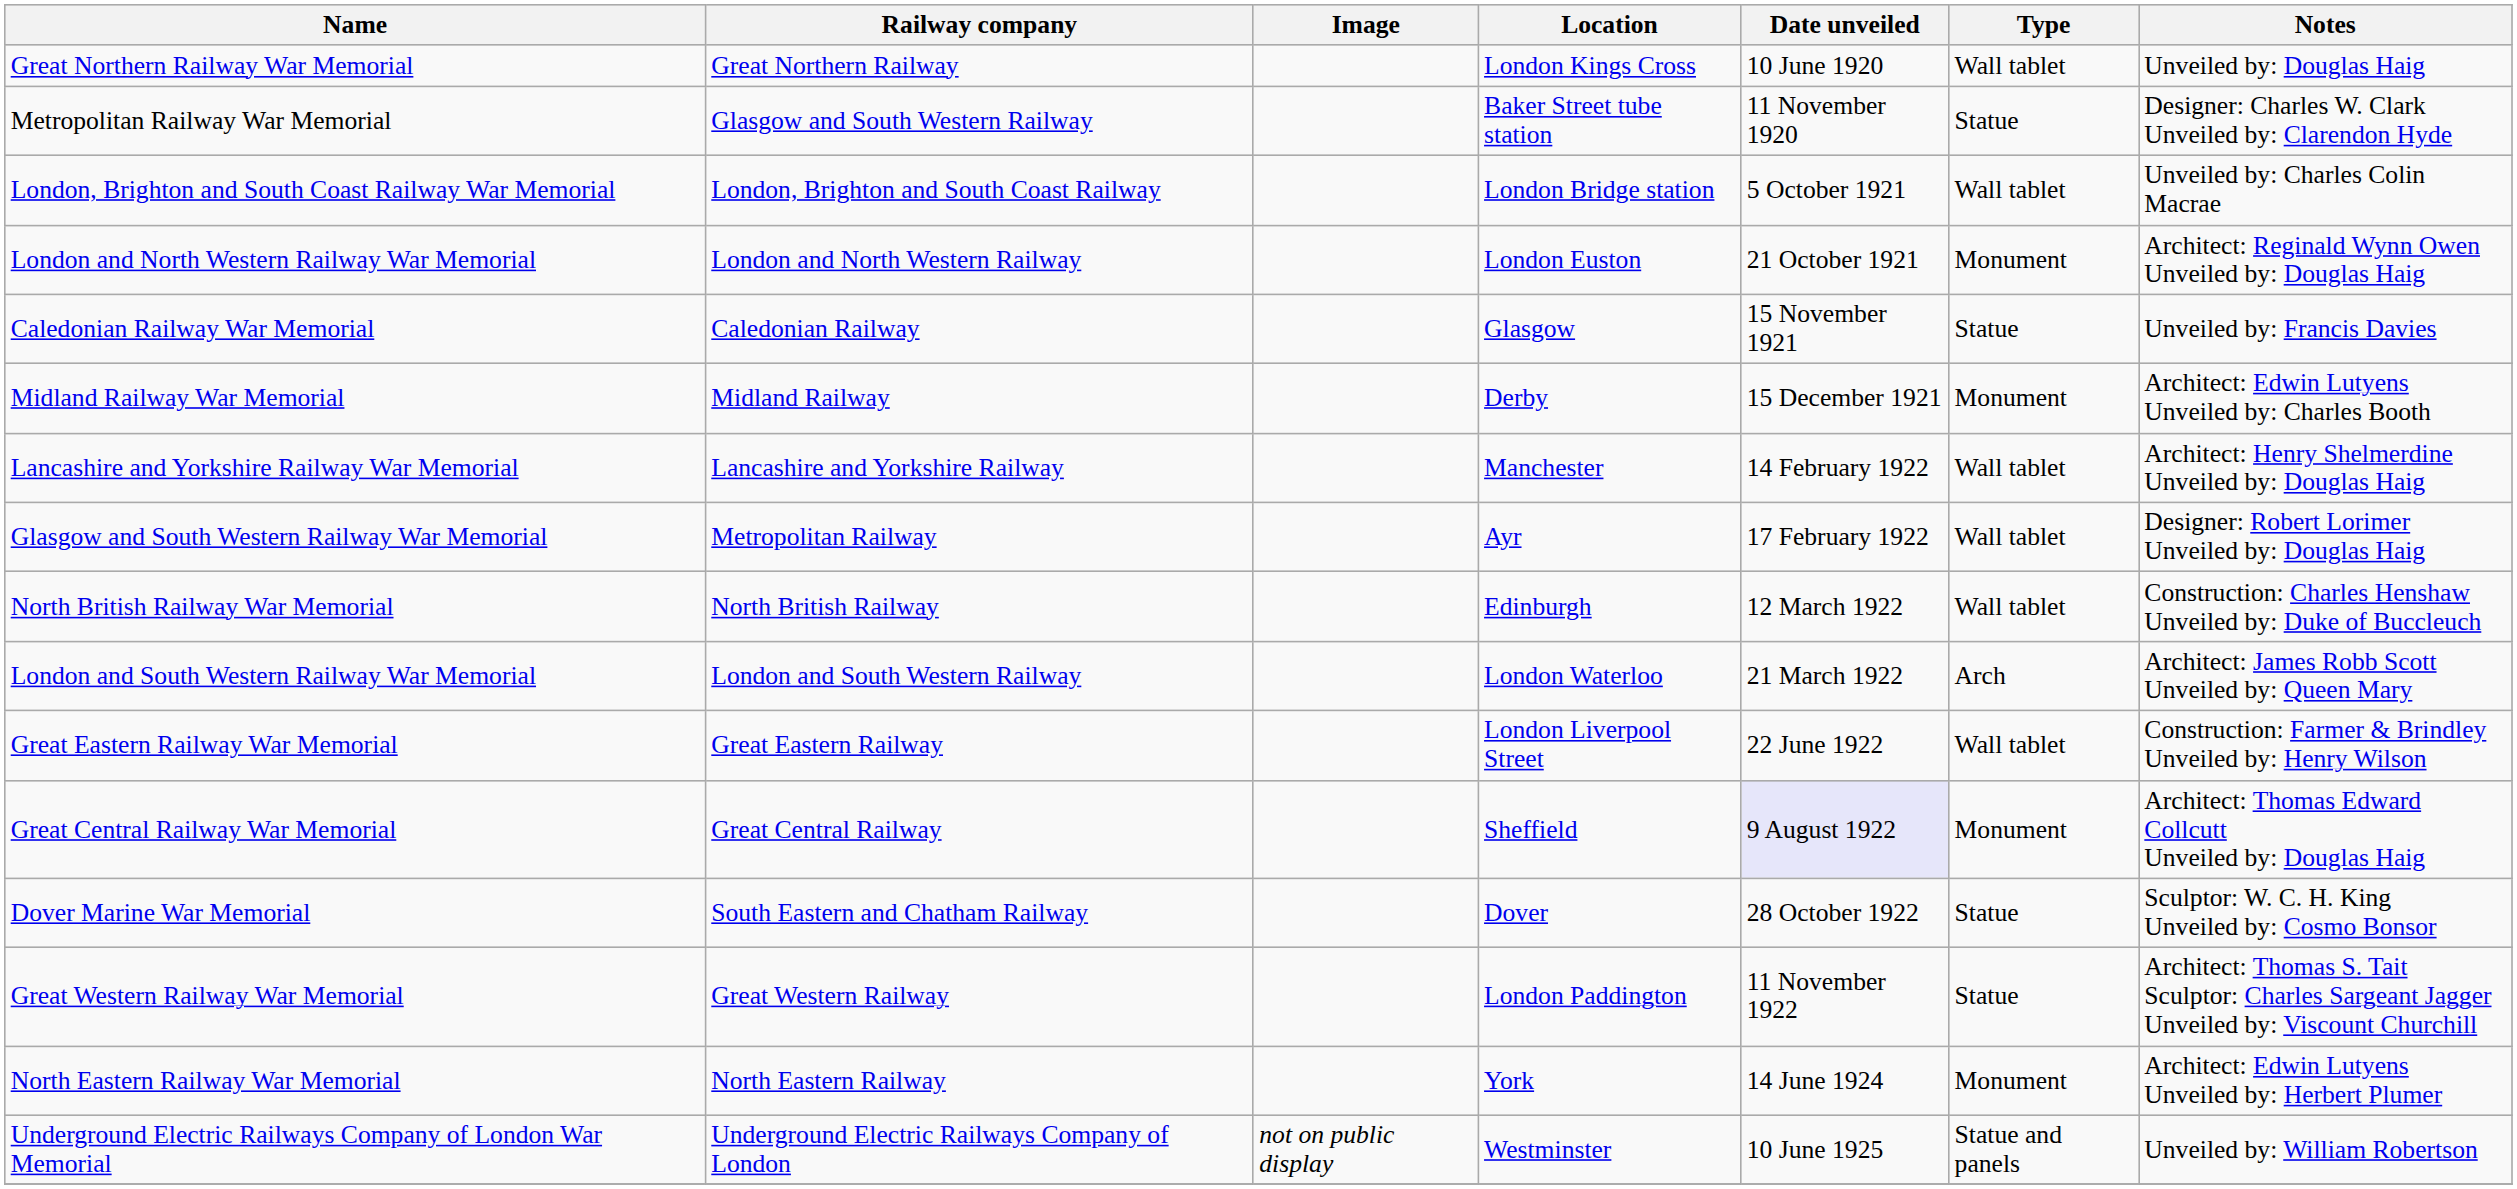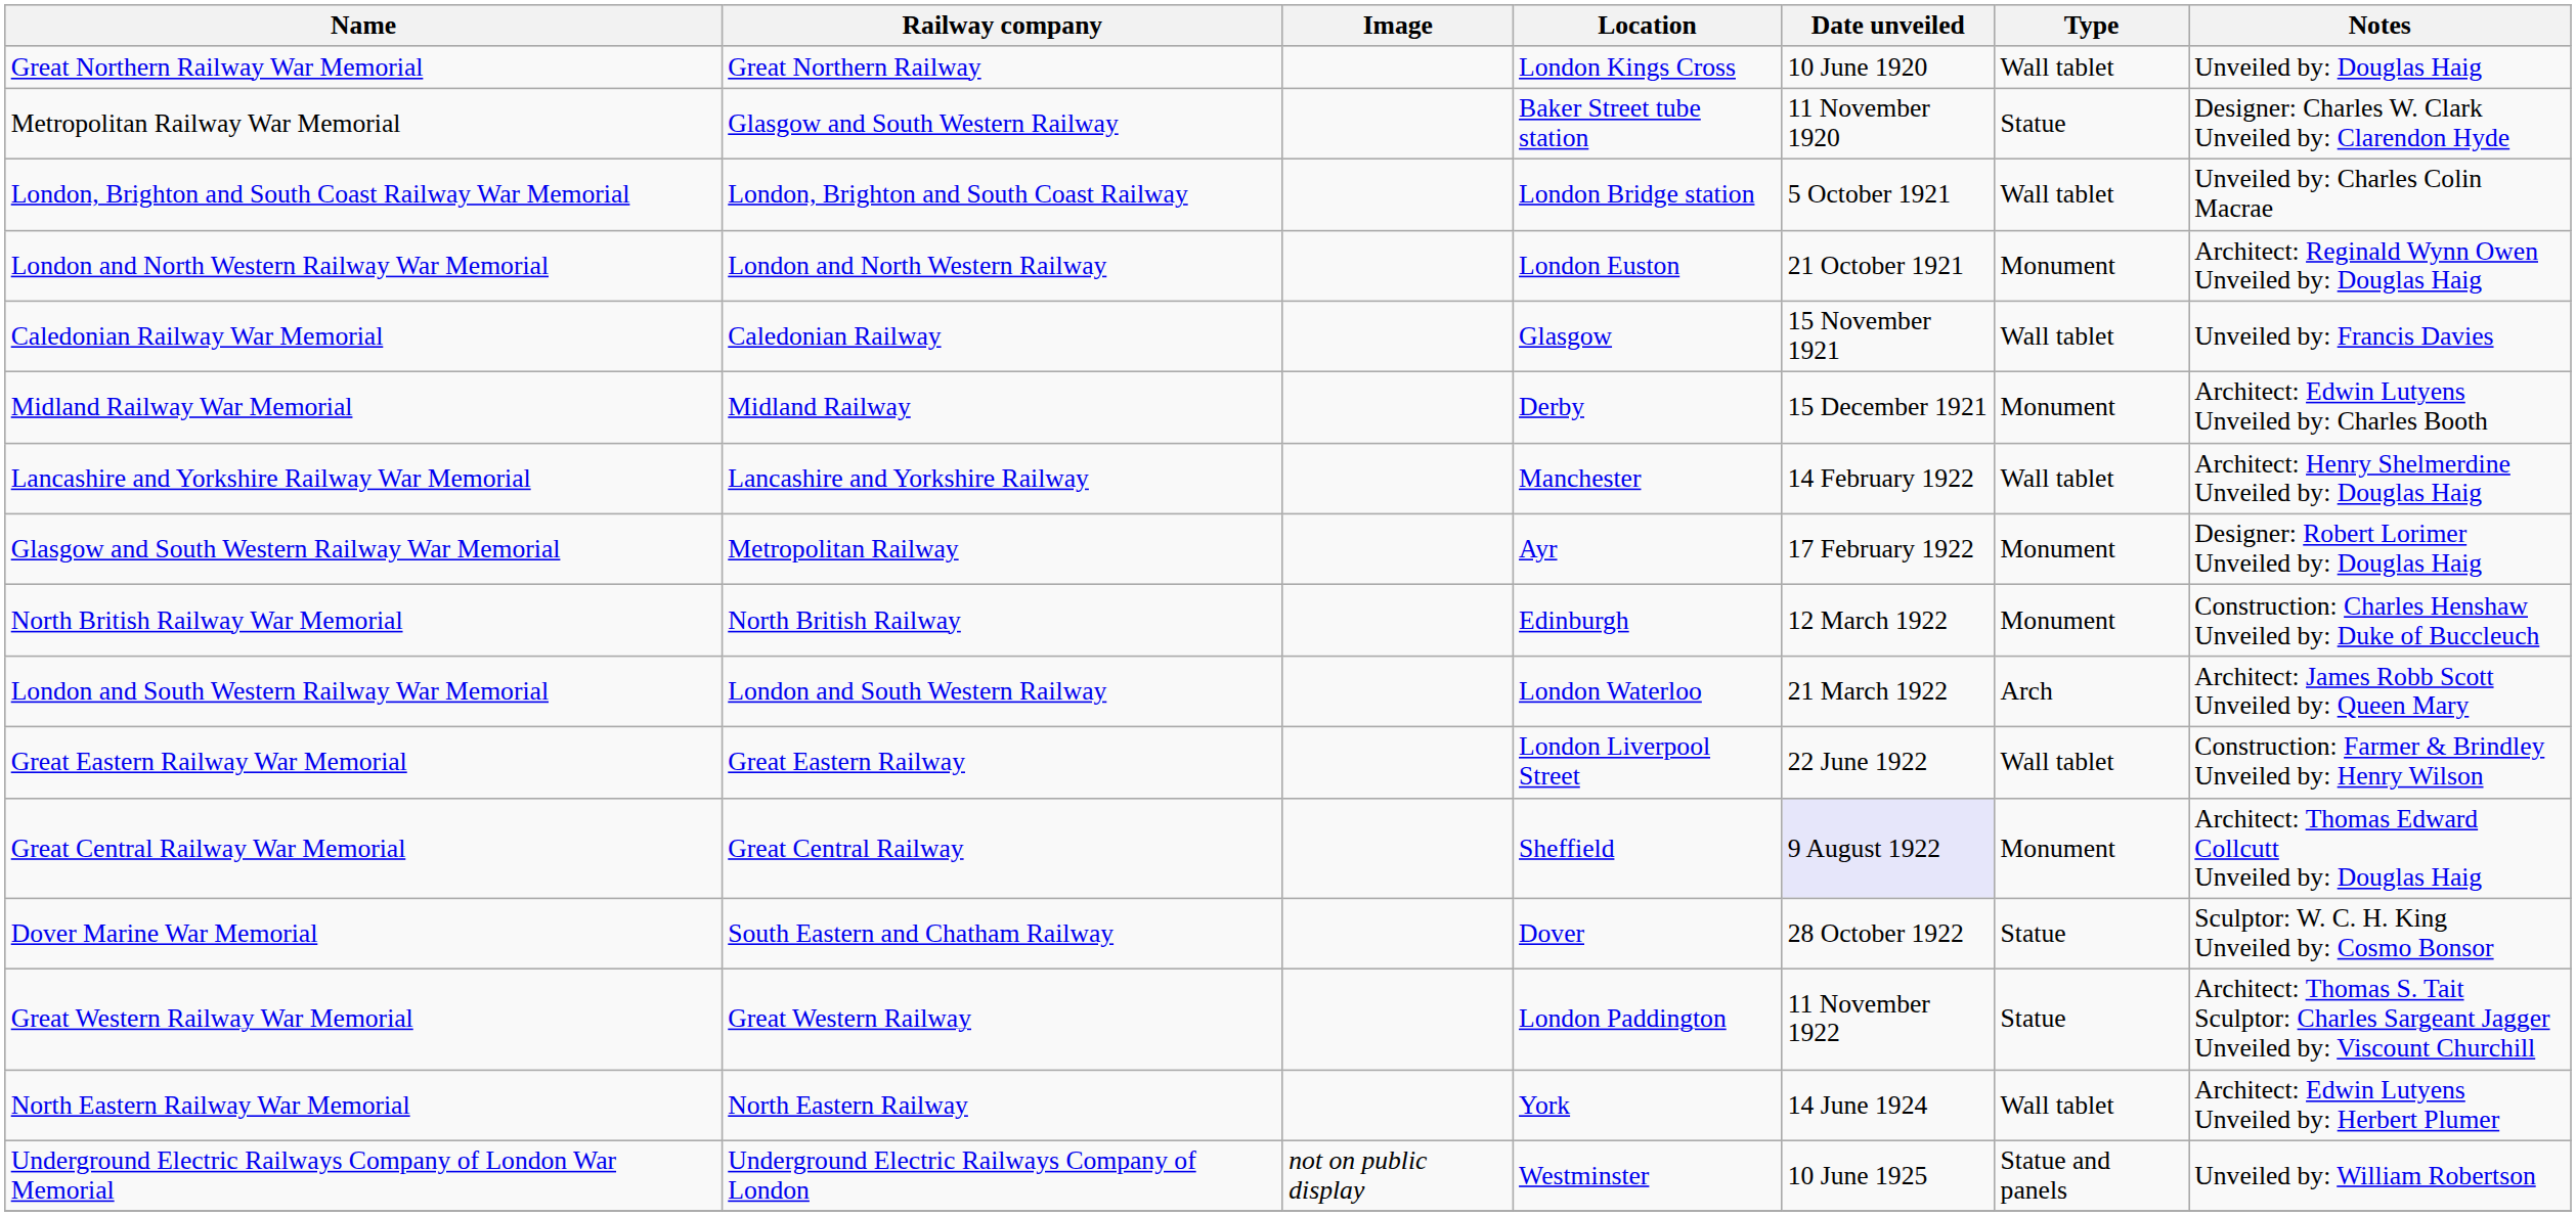 <table class="wikitable sortable">
 <tr>
 <th>Name</th>
 <th>Railway company</th>
 <th>Image</th>
 <th>Location</th>
 <th>Date unveiled</th>
 <th>Type</th>
 <th>Notes</th>
 </tr>
 <tr>
 <td><a href='#'>Great Northern Railway War Memorial</a></td>
 <td><a href='#'>Great Northern Railway</a></td>
 <td></td>
 <td><a href='#'>London Kings Cross</a></td>
 <td>10 June 1920</td>
 <td>Wall tablet</td>
 <td>Unveiled by: <a href='#'>Douglas Haig</a></td>
 </tr>
 <tr>
 <td>Metropolitan Railway War Memorial</td>
 <td><a href='#'>Glasgow and South Western Railway</a></td>
 <td></td>
 <td><a href='#'>Baker Street tube station</a></td>
 <td>11 November 1920</td>
 <td>Statue</td>
 <td>Designer: Charles W. Clark<br>Unveiled by: <a href='#'>Clarendon Hyde</a></td>
 </tr>
 <tr>
 <td><a href='#'>London, Brighton and South Coast Railway War Memorial</a></td>
 <td><a href='#'>London, Brighton and South Coast Railway</a></td>
 <td></td>
 <td><a href='#'>London Bridge station</a></td>
 <td>5 October 1921</td>
 <td>Wall tablet</td>
 <td>Unveiled by: Charles Colin Macrae</td>
 </tr>
 <tr>
 <td><a href='#'>London and North Western Railway War Memorial</a></td>
 <td><a href='#'>London and North Western Railway</a></td>
 <td></td>
 <td><a href='#'>London Euston</a></td>
 <td>21 October 1921</td>
 <td>Monument</td>
 <td>Architect: <a href='#'>Reginald Wynn Owen</a><br>Unveiled by: <a href='#'>Douglas Haig</a></td>
 </tr>
 <tr>
 <td><a href='#'>Caledonian Railway War Memorial</a></td>
 <td><a href='#'>Caledonian Railway</a></td>
 <td></td>
 <td><a href='#'>Glasgow</a></td>
 <td>15 November 1921</td>
-<td>Statue</td>
+<td>Wall tablet</td>
 <td>Unveiled by: <a href='#'>Francis Davies</a></td>
 </tr>
 <tr>
 <td><a href='#'>Midland Railway War Memorial</a></td>
 <td><a href='#'>Midland Railway</a></td>
 <td></td>
 <td><a href='#'>Derby</a></td>
 <td>15 December 1921</td>
 <td>Monument</td>
 <td>Architect: <a href='#'>Edwin Lutyens</a><br>Unveiled by: Charles Booth</td>
 </tr>
 <tr>
 <td><a href='#'>Lancashire and Yorkshire Railway War Memorial</a></td>
 <td><a href='#'>Lancashire and Yorkshire Railway</a></td>
 <td></td>
 <td><a href='#'>Manchester</a></td>
 <td>14 February 1922</td>
 <td>Wall tablet</td>
 <td>Architect: <a href='#'>Henry Shelmerdine</a><br>Unveiled by: <a href='#'>Douglas Haig</a></td>
 </tr>
 <tr>
 <td><a href='#'>Glasgow and South Western Railway War Memorial</a></td>
 <td><a href='#'>Metropolitan Railway</a></td>
 <td></td>
 <td><a href='#'>Ayr</a></td>
 <td>17 February 1922</td>
-<td>Wall tablet</td>
+<td>Monument</td>
 <td>Designer: <a href='#'>Robert Lorimer</a><br>Unveiled by: <a href='#'>Douglas Haig</a></td>
 </tr>
 <tr>
 <td><a href='#'>North British Railway War Memorial</a></td>
 <td><a href='#'>North British Railway</a></td>
 <td></td>
 <td><a href='#'>Edinburgh</a></td>
 <td>12 March 1922</td>
-<td>Wall tablet</td>
+<td>Monument</td>
 <td>Construction: <a href='#'>Charles Henshaw</a><br>Unveiled by: <a href='#'>Duke of Buccleuch</a></td>
 </tr>
 <tr>
 <td><a href='#'>London and South Western Railway War Memorial</a></td>
 <td><a href='#'>London and South Western Railway</a></td>
 <td></td>
 <td><a href='#'>London Waterloo</a></td>
 <td>21 March 1922</td>
 <td>Arch</td>
 <td>Architect: <a href='#'>James Robb Scott</a><br>Unveiled by: <a href='#'>Queen Mary</a></td>
 </tr>
 <tr>
 <td><a href='#'>Great Eastern Railway War Memorial</a></td>
 <td><a href='#'>Great Eastern Railway</a></td>
 <td></td>
 <td><a href='#'>London Liverpool Street</a></td>
 <td>22 June 1922</td>
 <td>Wall tablet</td>
 <td>Construction: <a href='#'>Farmer & Brindley</a><br>Unveiled by: <a href='#'>Henry Wilson</a></td>
 </tr>
 <tr>
 <td><a href='#'>Great Central Railway War Memorial</a></td>
 <td><a href='#'>Great Central Railway</a></td>
 <td></td>
 <td><a href='#'>Sheffield</a></td>
 <td style="background: lavender;">9 August 1922</td>
 <td>Monument</td>
 <td>Architect: <a href='#'>Thomas Edward Collcutt</a><br>Unveiled by: <a href='#'>Douglas Haig</a></td>
 </tr>
 <tr>
 <td><a href='#'>Dover Marine War Memorial</a></td>
 <td><a href='#'>South Eastern and Chatham Railway</a></td>
 <td></td>
 <td><a href='#'>Dover</a></td>
 <td>28 October 1922</td>
 <td>Statue</td>
 <td>Sculptor: W. C. H. King<br>Unveiled by: <a href='#'>Cosmo Bonsor</a></td>
 </tr>
 <tr>
 <td><a href='#'>Great Western Railway War Memorial</a></td>
 <td><a href='#'>Great Western Railway</a></td>
 <td></td>
 <td><a href='#'>London Paddington</a></td>
 <td>11 November 1922</td>
 <td>Statue</td>
 <td>Architect: <a href='#'>Thomas S. Tait</a><br>Sculptor: <a href='#'>Charles Sargeant Jagger</a><br>Unveiled by: <a href='#'>Viscount Churchill</a></td>
 </tr>
 <tr>
 <td><a href='#'>North Eastern Railway War Memorial</a></td>
 <td><a href='#'>North Eastern Railway</a></td>
 <td></td>
 <td><a href='#'>York</a></td>
 <td>14 June 1924</td>
-<td>Monument</td>
+<td>Wall tablet</td>
 <td>Architect: <a href='#'>Edwin Lutyens</a><br>Unveiled by: <a href='#'>Herbert Plumer</a></td>
 </tr>
 <tr>
 <td><a href='#'>Underground Electric Railways Company of London War Memorial</a></td>
 <td><a href='#'>Underground Electric Railways Company of London</a></td>
 <td><em>not on public display</em><br></td>
 <td><a href='#'>Westminster</a></td>
 <td>10 June 1925</td>
 <td>Statue and panels</td>
 <td>Unveiled by: <a href='#'>William Robertson</a></td>
 </tr>
 <tr>
 </tr>
 </table>
